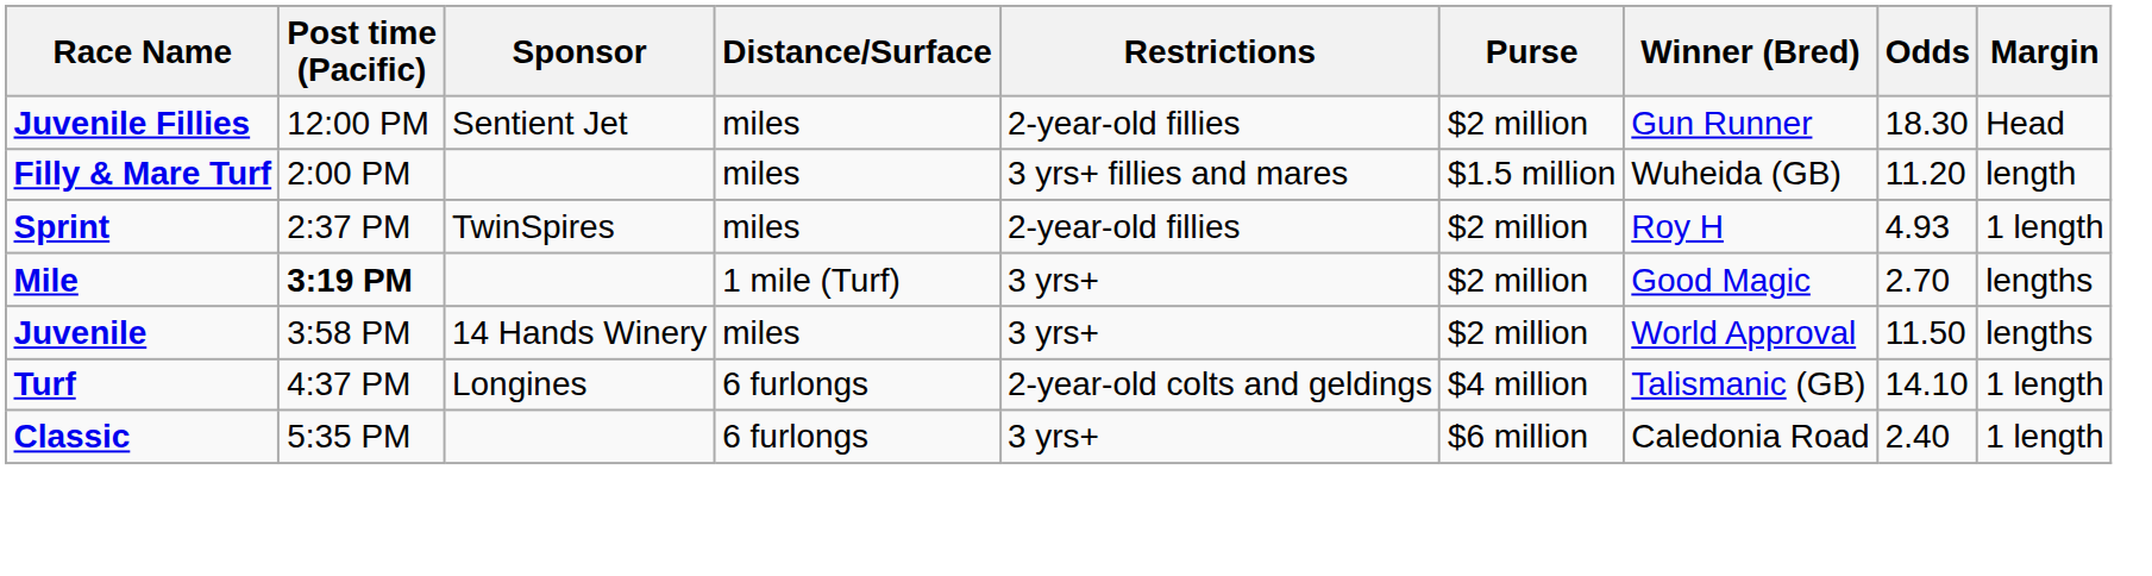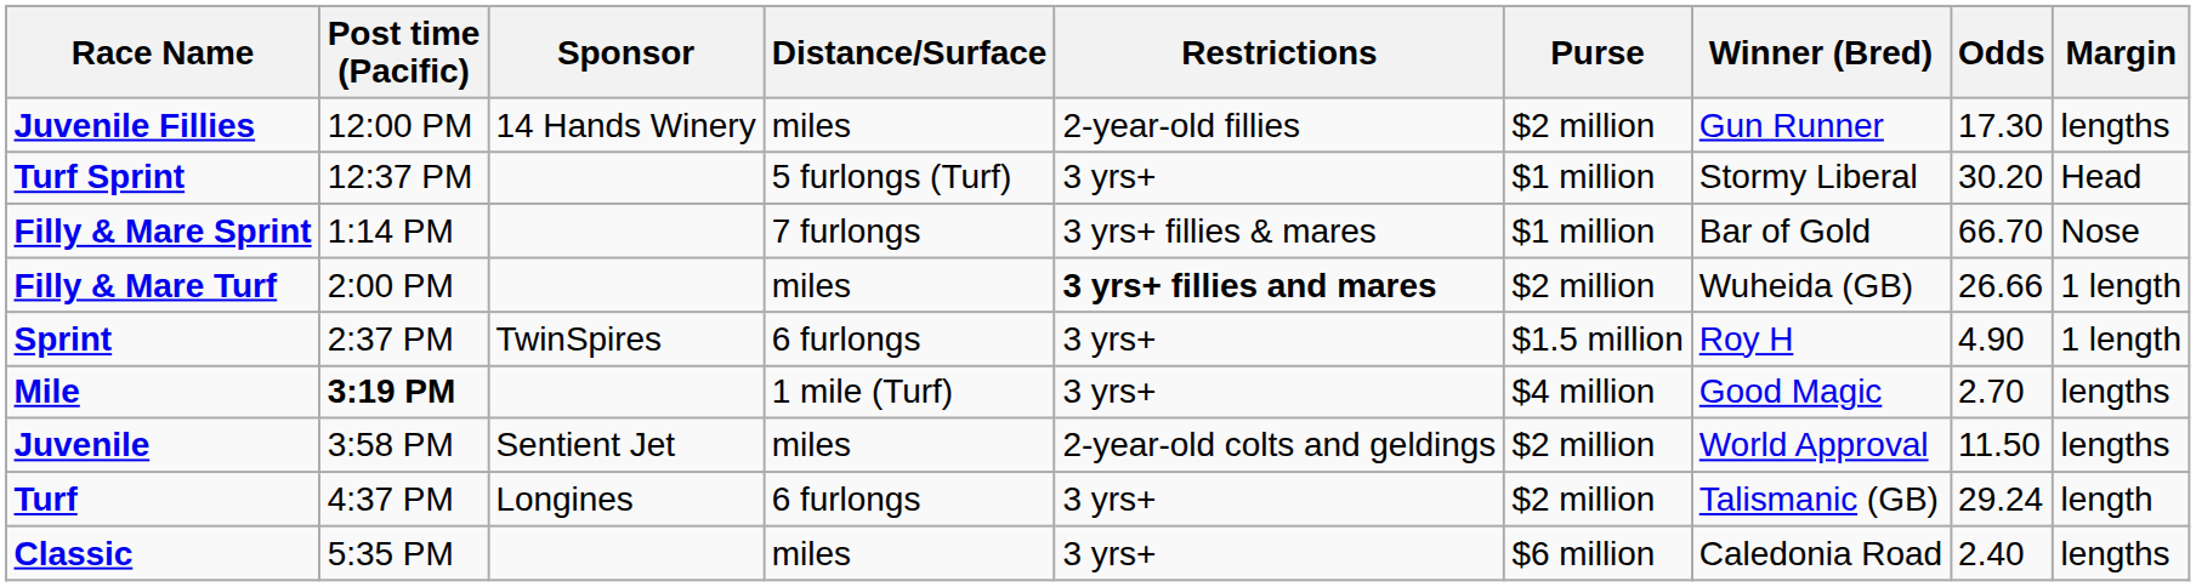 <table class="wikitable sortable" style="font-size:90%">
 <tr>
 <th>Race Name</th>
 <th>Post time <br> (Pacific)</th>
 <th>Sponsor</th>
 <th>Distance/Surface</th>
 <th>Restrictions</th>
 <th>Purse</th>
 <th>Winner (Bred)</th>
 <th>Odds</th>
 <th>Margin</th>
 </tr>
 <tr>
 <td><strong><a href='#'>Juvenile Fillies</a></strong></td>
 <td>12:00 PM</td>
-<td>Sentient Jet</td>
+<td>14 Hands Winery</td>
 <td> miles</td>
 <td>2-year-old fillies</td>
 <td>$2 million</td>
 <td><a href='#'>Gun Runner</a></td>
-<td>18.30</td>
+<td>17.30</td>
+<td> lengths</td>
+</tr>
+<tr>
+<td><strong><a href='#'>Turf Sprint</a></strong></td>
+<td>12:37 PM</td>
+<td></td>
+<td>5 furlongs (Turf)</td>
+<td>3 yrs+</td>
+<td>$1 million</td>
+<td>Stormy Liberal</td>
+<td>30.20</td>
 <td>Head</td>
+</tr>
+<tr>
+<td><strong><a href='#'>Filly & Mare Sprint</a></strong></td>
+<td>1:14 PM</td>
+<td></td>
+<td>7 furlongs</td>
+<td>3 yrs+ fillies & mares</td>
+<td>$1 million</td>
+<td>Bar of Gold</td>
+<td>66.70</td>
+<td>Nose</td>
 </tr>
 <tr>
 <td><strong><a href='#'>Filly & Mare Turf</a></strong></td>
 <td>2:00 PM</td>
 <td></td>
 <td> miles</td>
-<td>3 yrs+ fillies and mares</td>
-<td>$1.5 million</td>
+<td><strong>3 yrs+ fillies and mares</strong></td>
+<td>$2 million</td>
 <td>Wuheida (GB)</td>
-<td>11.20</td>
-<td> length</td>
+<td>26.66</td>
+<td>1 length</td>
 </tr>
 <tr>
 <td><strong><a href='#'>Sprint</a></strong></td>
 <td>2:37 PM</td>
 <td>TwinSpires</td>
-<td> miles</td>
-<td>2-year-old fillies</td>
-<td>$2 million</td>
+<td>6 furlongs</td>
+<td>3 yrs+</td>
+<td>$1.5 million</td>
 <td><a href='#'>Roy H</a></td>
-<td>4.93</td>
+<td>4.90</td>
 <td>1 length</td>
 </tr>
 <tr>
 <td><strong><a href='#'>Mile</a></strong></td>
 <td><strong>3:19 PM</strong></td>
 <td></td>
 <td>1 mile (Turf)</td>
 <td>3 yrs+</td>
-<td>$2 million</td>
+<td>$4 million</td>
 <td><a href='#'>Good Magic</a></td>
 <td>2.70</td>
 <td> lengths</td>
 </tr>
 <tr>
 <td><strong><a href='#'>Juvenile</a></strong></td>
 <td>3:58 PM</td>
-<td>14 Hands Winery</td>
+<td>Sentient Jet</td>
 <td> miles</td>
-<td>3 yrs+</td>
+<td>2-year-old colts and geldings</td>
 <td>$2 million</td>
 <td><a href='#'>World Approval</a></td>
 <td>11.50</td>
 <td> lengths</td>
 </tr>
 <tr>
 <td><strong><a href='#'>Turf</a></strong></td>
 <td>4:37 PM</td>
 <td>Longines</td>
 <td>6 furlongs</td>
-<td>2-year-old colts and geldings</td>
-<td>$4 million</td>
+<td>3 yrs+</td>
+<td>$2 million</td>
 <td><a href='#'>Talismanic</a> (GB)</td>
-<td>14.10</td>
-<td>1 length</td>
+<td>29.24</td>
+<td> length</td>
 </tr>
 <tr>
 <td><strong><a href='#'>Classic</a></strong></td>
 <td>5:35 PM</td>
 <td></td>
-<td>6 furlongs</td>
+<td> miles</td>
 <td>3 yrs+</td>
 <td>$6 million</td>
 <td>Caledonia Road</td>
 <td>2.40</td>
-<td>1 length</td>
+<td> lengths</td>
 </tr>
 </table>
